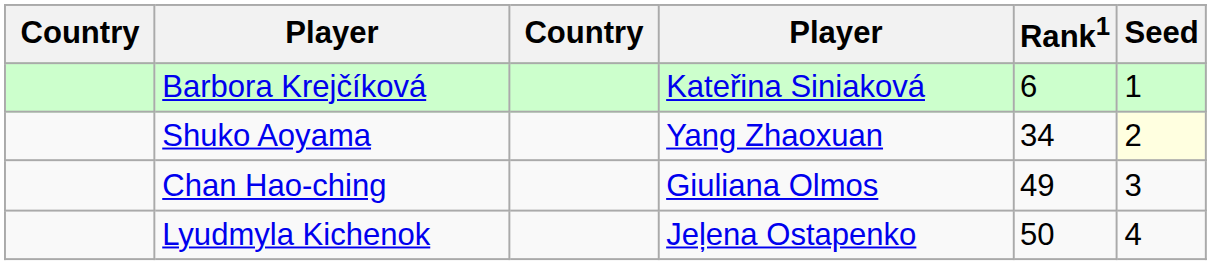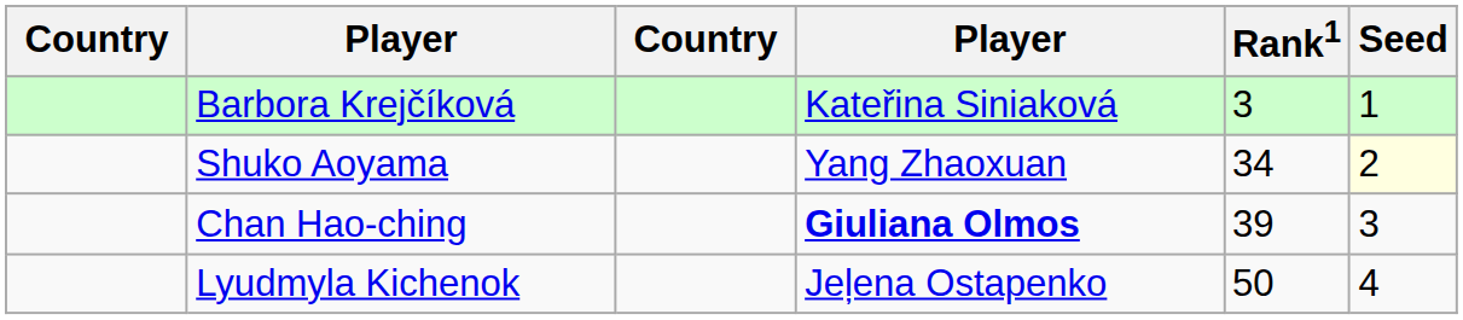 <table class="sortable wikitable">
 <tr>
 <th width="70">Country</th>
 <th width="175">Player</th>
 <th width="70">Country</th>
 <th width="175">Player</th>
 <th>Rank<sup>1</sup></th>
 <th>Seed</th>
 </tr>
 <tr style="background:#cfc;">
 <td></td>
 <td><a href='#'>Barbora Krejčíková</a></td>
 <td></td>
 <td><a href='#'>Kateřina Siniaková</a></td>
-<td>6</td>
+<td>3</td>
 <td>1</td>
 </tr>
 <tr>
 <td></td>
 <td><a href='#'>Shuko Aoyama</a></td>
 <td></td>
 <td><a href='#'>Yang Zhaoxuan</a></td>
 <td>34</td>
 <td style="background: lightyellow;">2</td>
 </tr>
 <tr>
 <td></td>
 <td><a href='#'>Chan Hao-ching</a></td>
 <td></td>
-<td><a href='#'>Giuliana Olmos</a></td>
-<td>49</td>
+<td><strong><a href='#'>Giuliana Olmos</a></strong></td>
+<td>39</td>
 <td>3</td>
 </tr>
 <tr>
 <td></td>
 <td><a href='#'>Lyudmyla Kichenok</a></td>
 <td></td>
 <td><a href='#'>Jeļena Ostapenko</a></td>
 <td>50</td>
 <td>4</td>
 </tr>
 </table>
